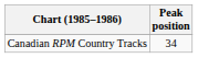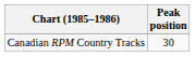 <table class="wikitable sortable">
 <tr>
 <th align="left">Chart (1985–1986)</th>
 <th align="center">Peak<br>position</th>
 </tr>
 <tr>
 </tr>
 <tr>
 <td align="left">Canadian <em>RPM</em> Country Tracks</td>
-<td align="center">34</td>
+<td align="center">30</td>
 </tr>
 </table>
